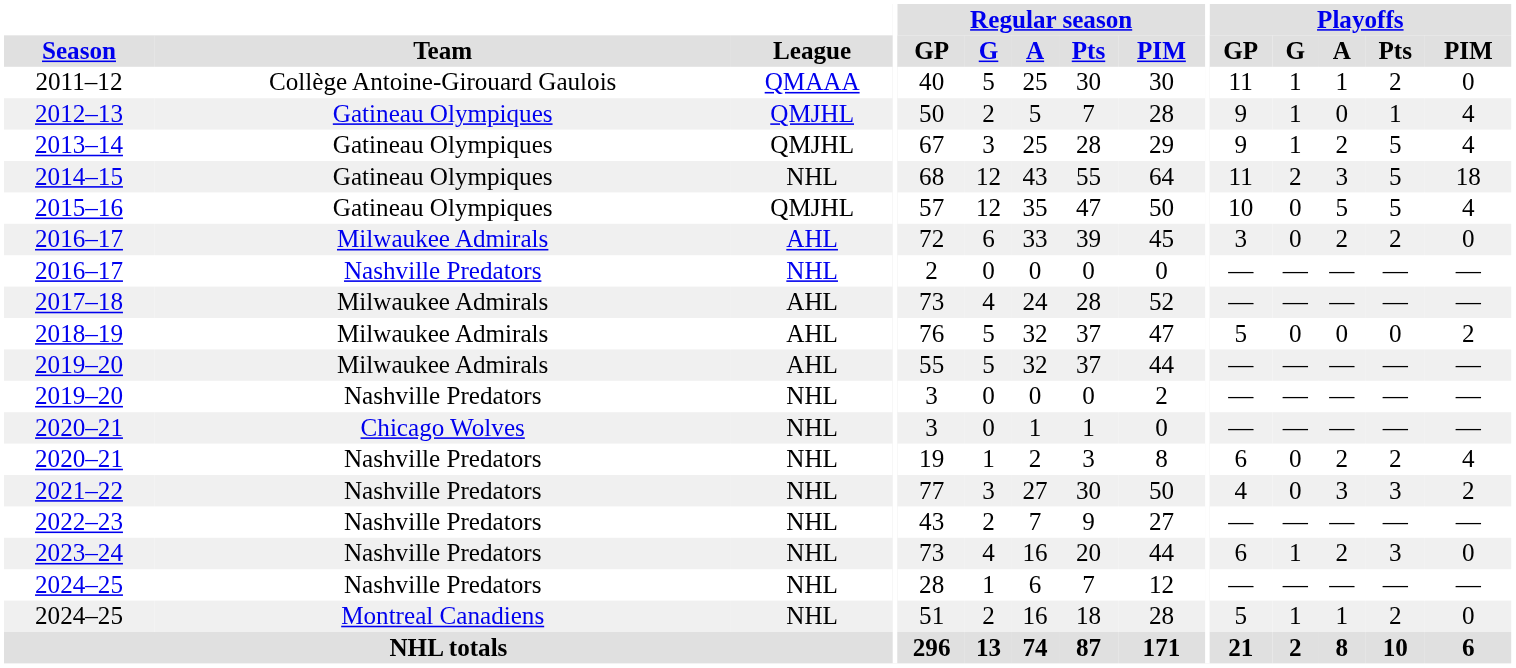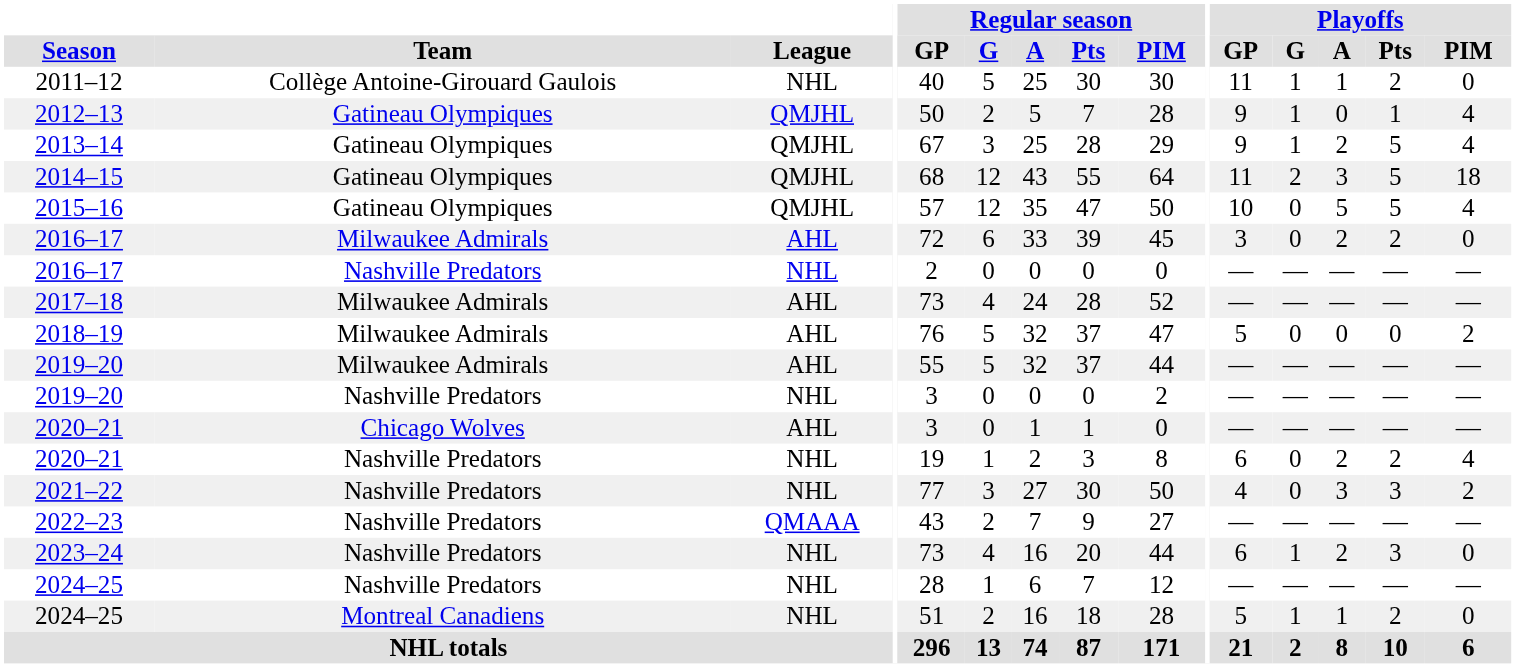 <table border="0" cellpadding="1" cellspacing="0" style="text-align:center; width:60em">
 <tr bgcolor="#e0e0e0">
 <th colspan="3" bgcolor="#ffffff"></th>
 <th rowspan="99" bgcolor="#ffffff"></th>
 <th colspan="5"><a href='#'>Regular season</a></th>
 <th rowspan="99" bgcolor="#ffffff"></th>
 <th colspan="5"><a href='#'>Playoffs</a></th>
 </tr>
 <tr bgcolor="#e0e0e0">
 <th><a href='#'>Season</a></th>
 <th>Team</th>
 <th>League</th>
 <th>GP</th>
 <th><a href='#'>G</a></th>
 <th><a href='#'>A</a></th>
 <th><a href='#'>Pts</a></th>
 <th><a href='#'>PIM</a></th>
 <th>GP</th>
 <th>G</th>
 <th>A</th>
 <th>Pts</th>
 <th>PIM</th>
 </tr>
 <tr>
 <td>2011–12</td>
 <td>Collège Antoine-Girouard Gaulois</td>
-<td><a href='#'>QMAAA</a></td>
+<td>NHL</td>
 <td>40</td>
 <td>5</td>
 <td>25</td>
 <td>30</td>
 <td>30</td>
 <td>11</td>
 <td>1</td>
 <td>1</td>
 <td>2</td>
 <td>0</td>
 </tr>
 <tr bgcolor="#f0f0f0">
 <td><a href='#'>2012–13</a></td>
 <td><a href='#'>Gatineau Olympiques</a></td>
 <td><a href='#'>QMJHL</a></td>
 <td>50</td>
 <td>2</td>
 <td>5</td>
 <td>7</td>
 <td>28</td>
 <td>9</td>
 <td>1</td>
 <td>0</td>
 <td>1</td>
 <td>4</td>
 </tr>
 <tr>
 <td><a href='#'>2013–14</a></td>
 <td>Gatineau Olympiques</td>
 <td>QMJHL</td>
 <td>67</td>
 <td>3</td>
 <td>25</td>
 <td>28</td>
 <td>29</td>
 <td>9</td>
 <td>1</td>
 <td>2</td>
 <td>5</td>
 <td>4</td>
 </tr>
 <tr bgcolor="#f0f0f0">
 <td><a href='#'>2014–15</a></td>
 <td>Gatineau Olympiques</td>
-<td>NHL</td>
+<td>QMJHL</td>
 <td>68</td>
 <td>12</td>
 <td>43</td>
 <td>55</td>
 <td>64</td>
 <td>11</td>
 <td>2</td>
 <td>3</td>
 <td>5</td>
 <td>18</td>
 </tr>
 <tr>
 <td><a href='#'>2015–16</a></td>
 <td>Gatineau Olympiques</td>
 <td>QMJHL</td>
 <td>57</td>
 <td>12</td>
 <td>35</td>
 <td>47</td>
 <td>50</td>
 <td>10</td>
 <td>0</td>
 <td>5</td>
 <td>5</td>
 <td>4</td>
 </tr>
 <tr bgcolor="#f0f0f0">
 <td><a href='#'>2016–17</a></td>
 <td><a href='#'>Milwaukee Admirals</a></td>
 <td><a href='#'>AHL</a></td>
 <td>72</td>
 <td>6</td>
 <td>33</td>
 <td>39</td>
 <td>45</td>
 <td>3</td>
 <td>0</td>
 <td>2</td>
 <td>2</td>
 <td>0</td>
 </tr>
 <tr>
 <td><a href='#'>2016–17</a></td>
 <td><a href='#'>Nashville Predators</a></td>
 <td><a href='#'>NHL</a></td>
 <td>2</td>
 <td>0</td>
 <td>0</td>
 <td>0</td>
 <td>0</td>
 <td>—</td>
 <td>—</td>
 <td>—</td>
 <td>—</td>
 <td>—</td>
 </tr>
 <tr bgcolor="#f0f0f0">
 <td><a href='#'>2017–18</a></td>
 <td>Milwaukee Admirals</td>
 <td>AHL</td>
 <td>73</td>
 <td>4</td>
 <td>24</td>
 <td>28</td>
 <td>52</td>
 <td>—</td>
 <td>—</td>
 <td>—</td>
 <td>—</td>
 <td>—</td>
 </tr>
 <tr>
 <td><a href='#'>2018–19</a></td>
 <td>Milwaukee Admirals</td>
 <td>AHL</td>
 <td>76</td>
 <td>5</td>
 <td>32</td>
 <td>37</td>
 <td>47</td>
 <td>5</td>
 <td>0</td>
 <td>0</td>
 <td>0</td>
 <td>2</td>
 </tr>
 <tr bgcolor="#f0f0f0">
 <td><a href='#'>2019–20</a></td>
 <td>Milwaukee Admirals</td>
 <td>AHL</td>
 <td>55</td>
 <td>5</td>
 <td>32</td>
 <td>37</td>
 <td>44</td>
 <td>—</td>
 <td>—</td>
 <td>—</td>
 <td>—</td>
 <td>—</td>
 </tr>
 <tr>
 <td><a href='#'>2019–20</a></td>
 <td>Nashville Predators</td>
 <td>NHL</td>
 <td>3</td>
 <td>0</td>
 <td>0</td>
 <td>0</td>
 <td>2</td>
 <td>—</td>
 <td>—</td>
 <td>—</td>
 <td>—</td>
 <td>—</td>
 </tr>
 <tr bgcolor="#f0f0f0">
 <td><a href='#'>2020–21</a></td>
 <td><a href='#'>Chicago Wolves</a></td>
-<td>NHL</td>
+<td>AHL</td>
 <td>3</td>
 <td>0</td>
 <td>1</td>
 <td>1</td>
 <td>0</td>
 <td>—</td>
 <td>—</td>
 <td>—</td>
 <td>—</td>
 <td>—</td>
 </tr>
 <tr>
 <td><a href='#'>2020–21</a></td>
 <td>Nashville Predators</td>
 <td>NHL</td>
 <td>19</td>
 <td>1</td>
 <td>2</td>
 <td>3</td>
 <td>8</td>
 <td>6</td>
 <td>0</td>
 <td>2</td>
 <td>2</td>
 <td>4</td>
 </tr>
 <tr bgcolor="#f0f0f0">
 <td><a href='#'>2021–22</a></td>
 <td>Nashville Predators</td>
 <td>NHL</td>
 <td>77</td>
 <td>3</td>
 <td>27</td>
 <td>30</td>
 <td>50</td>
 <td>4</td>
 <td>0</td>
 <td>3</td>
 <td>3</td>
 <td>2</td>
 </tr>
 <tr>
 <td><a href='#'>2022–23</a></td>
 <td>Nashville Predators</td>
-<td>NHL</td>
+<td><a href='#'>QMAAA</a></td>
 <td>43</td>
 <td>2</td>
 <td>7</td>
 <td>9</td>
 <td>27</td>
 <td>—</td>
 <td>—</td>
 <td>—</td>
 <td>—</td>
 <td>—</td>
 </tr>
 <tr bgcolor="#f0f0f0">
 <td><a href='#'>2023–24</a></td>
 <td>Nashville Predators</td>
 <td>NHL</td>
 <td>73</td>
 <td>4</td>
 <td>16</td>
 <td>20</td>
 <td>44</td>
 <td>6</td>
 <td>1</td>
 <td>2</td>
 <td>3</td>
 <td>0</td>
 </tr>
 <tr>
 <td><a href='#'>2024–25</a></td>
 <td>Nashville Predators</td>
 <td>NHL</td>
 <td>28</td>
 <td>1</td>
 <td>6</td>
 <td>7</td>
 <td>12</td>
 <td>—</td>
 <td>—</td>
 <td>—</td>
 <td>—</td>
 <td>—</td>
 </tr>
 <tr bgcolor="#f0f0f0">
 <td>2024–25</td>
 <td><a href='#'>Montreal Canadiens</a></td>
 <td>NHL</td>
 <td>51</td>
 <td>2</td>
 <td>16</td>
 <td>18</td>
 <td>28</td>
 <td>5</td>
 <td>1</td>
 <td>1</td>
 <td>2</td>
 <td>0</td>
 </tr>
 <tr bgcolor="#e0e0e0">
 <th colspan="3">NHL totals</th>
 <th>296</th>
 <th>13</th>
 <th>74</th>
 <th>87</th>
 <th>171</th>
 <th>21</th>
 <th>2</th>
 <th>8</th>
 <th>10</th>
 <th>6</th>
 </tr>
 </table>
